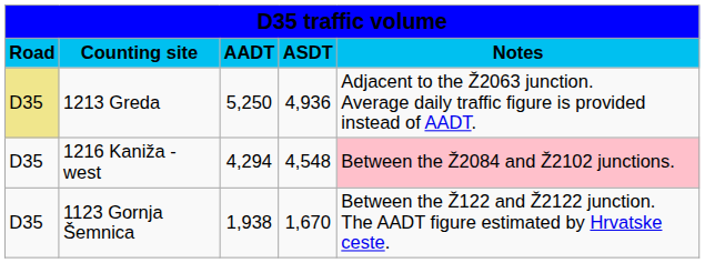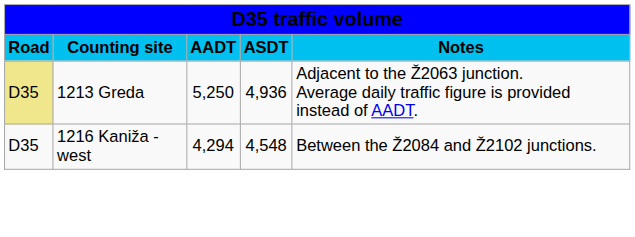 <table class="wikitable">
 <tr>
 <td colspan=5 bgcolor=blue align=center style=margin-top:15><span><big><strong>D35 traffic volume</strong></big></span></td>
 </tr>
 <tr>
 <td align=center bgcolor=00c0f0><strong>Road</strong></td>
 <td align=center bgcolor=00c0f0><strong>Counting site</strong></td>
 <td align=center bgcolor=00c0f0><strong>AADT</strong></td>
 <td align=center bgcolor=00c0f0><strong>ASDT</strong></td>
 <td align=center bgcolor=00c0f0><strong>Notes</strong></td>
 </tr>
 <tr>
 <td style="background: khaki;"> D35</td>
 <td>1213 Greda</td>
 <td align=center>5,250</td>
 <td align=center>4,936</td>
 <td>Adjacent to the Ž2063 junction.<br>Average daily traffic figure is provided instead of <a href='#'>AADT</a>.</td>
 </tr>
 <tr>
 <td> D35</td>
 <td>1216 Kaniža - west</td>
 <td align=center>4,294</td>
 <td align=center>4,548</td>
-<td style="background: pink;">Between the Ž2084 and Ž2102 junctions.</td>
-</tr>
-<tr>
-<td> D35</td>
-<td>1123 Gornja Šemnica</td>
-<td align=center>1,938</td>
-<td align=center>1,670</td>
-<td>Between the Ž122 and Ž2122 junction.<br>The AADT figure estimated by <a href='#'>Hrvatske ceste</a>.</td>
+<td>Between the Ž2084 and Ž2102 junctions.</td>
 </tr>
 </table>
